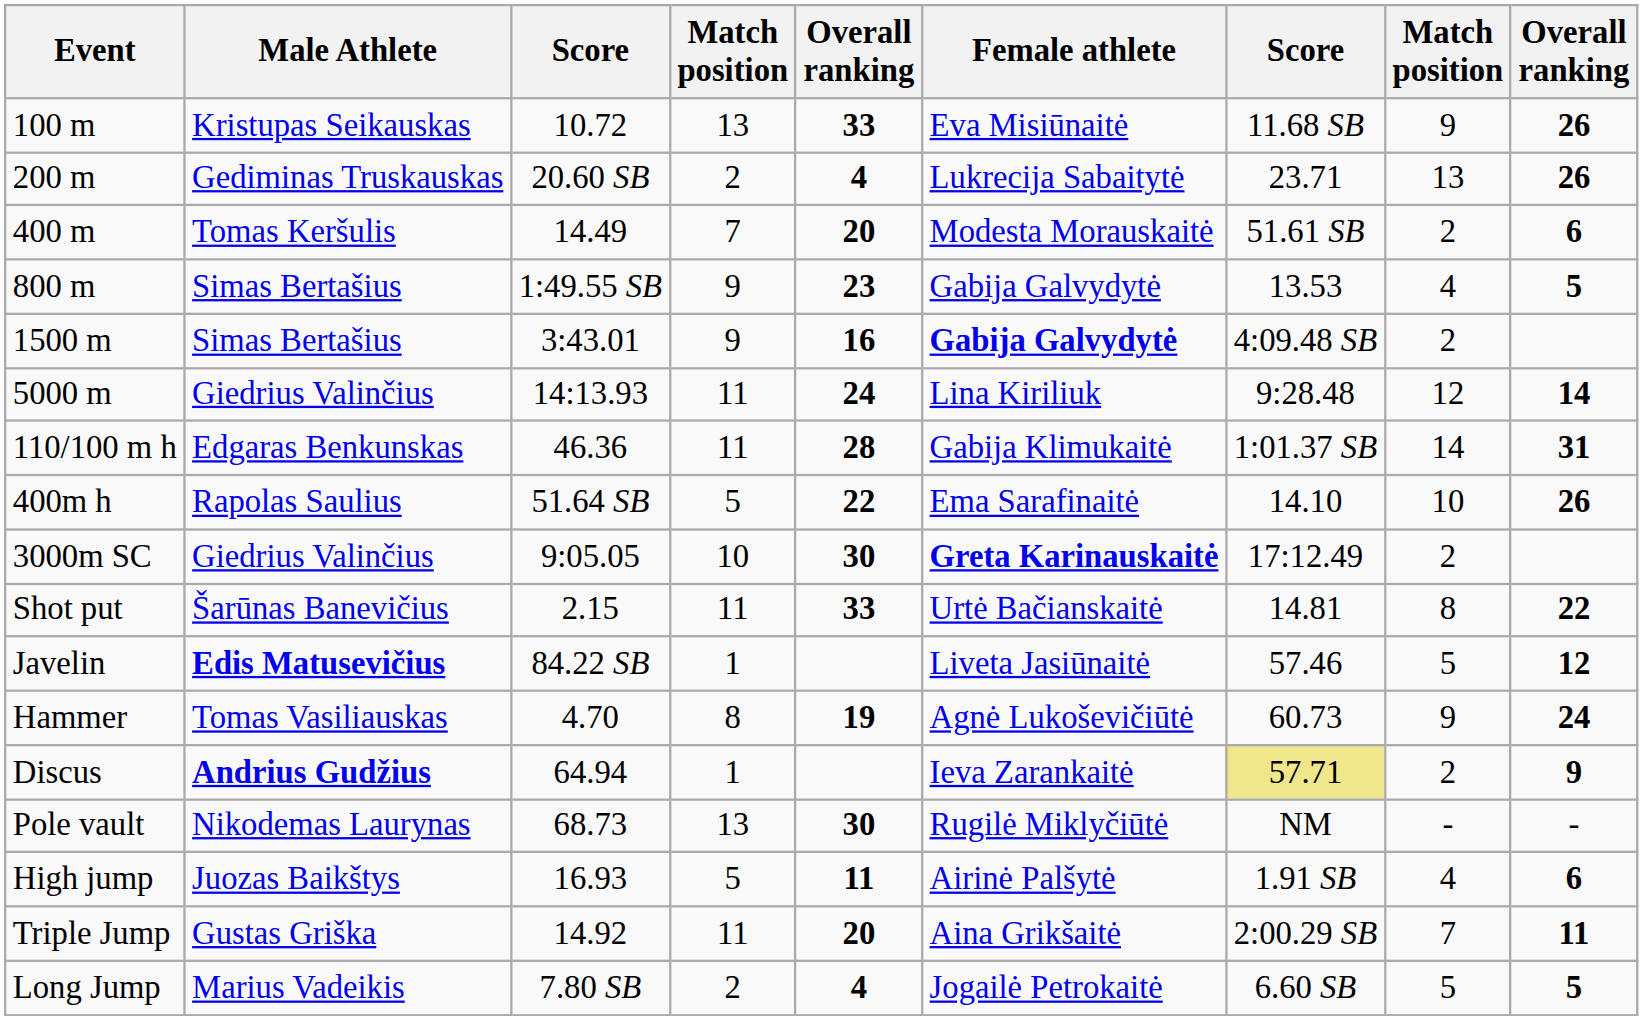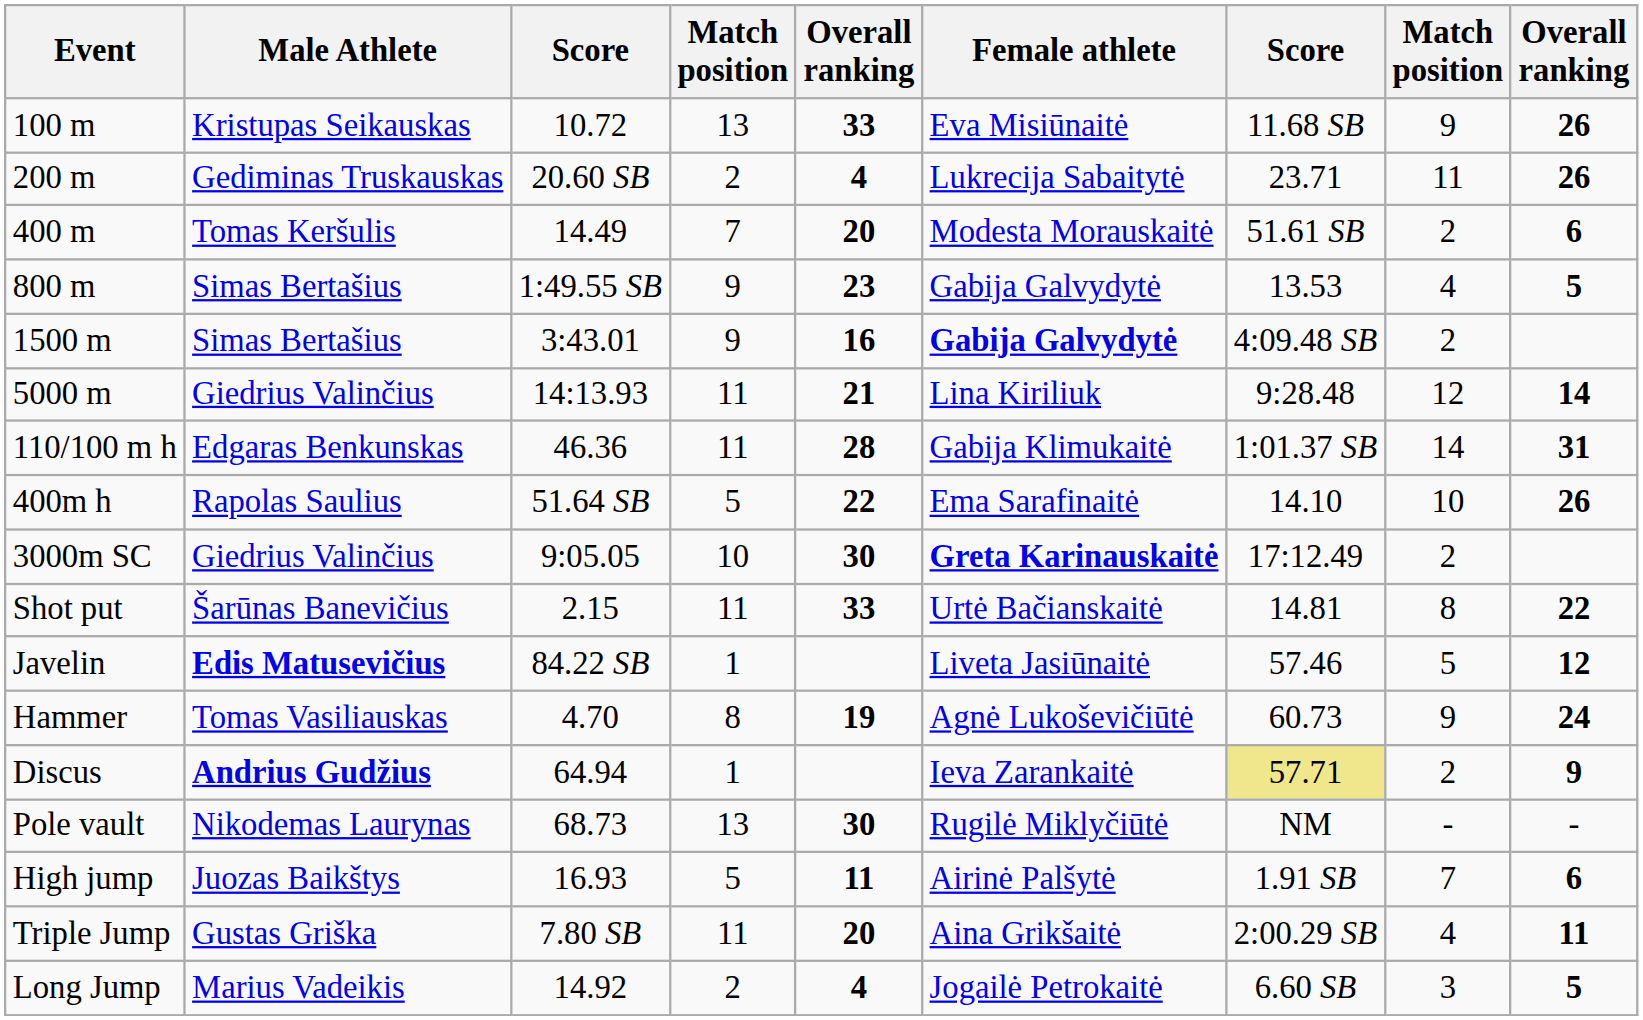 <table class="wikitable" style="text-align:left; font-size:90%">
 <tr>
 <th>Event</th>
 <th>Male Athlete</th>
 <th>Score</th>
 <th>Match<br>position</th>
 <th>Overall<br>ranking</th>
 <th>Female athlete</th>
 <th>Score</th>
 <th>Match<br>position</th>
 <th>Overall<br>ranking</th>
 </tr>
 <tr>
 <td align="left">100 m</td>
 <td><a href='#'>Kristupas Seikauskas</a></td>
 <td align="center">10.72</td>
 <td align="center">13</td>
 <td align="center"><strong>33</strong></td>
 <td><a href='#'>Eva Misiūnaitė</a></td>
 <td align="center">11.68 <em>SB</em></td>
 <td align="center">9</td>
 <td align="center"><strong>26</strong></td>
 </tr>
 <tr>
 <td>200 m</td>
 <td><a href='#'>Gediminas Truskauskas</a></td>
 <td align="center">20.60 <em>SB</em></td>
 <td align="center">2</td>
 <td align="center"><strong>4</strong></td>
 <td><a href='#'>Lukrecija Sabaitytė</a></td>
 <td align="center">23.71</td>
-<td align="center">13</td>
+<td align="center">11</td>
 <td align="center"><strong>26</strong></td>
 </tr>
 <tr>
 <td>400 m</td>
 <td><a href='#'>Tomas Keršulis</a></td>
 <td align="center">14.49</td>
 <td align="center">7</td>
 <td align="center"><strong>20</strong></td>
 <td><a href='#'>Modesta Morauskaitė</a></td>
 <td align="center">51.61 <em>SB</em></td>
 <td align="center">2</td>
 <td align="center"><strong>6</strong></td>
 </tr>
 <tr>
 <td>800 m</td>
 <td><a href='#'>Simas Bertašius</a></td>
 <td align="center">1:49.55 <em>SB</em></td>
 <td align="center">9</td>
 <td align="center"><strong>23</strong></td>
 <td><a href='#'>Gabija Galvydytė</a></td>
 <td align="center">13.53</td>
 <td align="center">4</td>
 <td align="center"><strong>5</strong></td>
 </tr>
 <tr>
 <td>1500 m</td>
 <td><a href='#'>Simas Bertašius</a></td>
 <td align="center">3:43.01</td>
 <td align="center">9</td>
 <td align="center"><strong>16</strong></td>
 <td><strong><a href='#'>Gabija Galvydytė</a></strong></td>
 <td align="center">4:09.48 <em>SB</em></td>
 <td align="center">2</td>
 <td align="center"></td>
 </tr>
 <tr>
 <td>5000 m</td>
 <td><a href='#'>Giedrius Valinčius</a></td>
 <td align="center">14:13.93</td>
 <td align="center">11</td>
-<td align="center"><strong>24</strong></td>
+<td align="center"><strong>21</strong></td>
 <td><a href='#'>Lina Kiriliuk</a></td>
 <td align="center">9:28.48</td>
 <td align="center">12</td>
 <td align="center"><strong>14</strong></td>
 </tr>
 <tr>
 <td>110/100 m h</td>
 <td><a href='#'>Edgaras Benkunskas</a></td>
 <td align="center">46.36</td>
 <td align="center">11</td>
 <td align="center"><strong>28</strong></td>
 <td><a href='#'>Gabija Klimukaitė</a></td>
 <td align="center">1:01.37 <em>SB</em></td>
 <td align="center">14</td>
 <td align="center"><strong>31</strong></td>
 </tr>
 <tr>
 <td>400m h</td>
 <td><a href='#'>Rapolas Saulius</a></td>
 <td align="center">51.64 <em>SB</em></td>
 <td align="center">5</td>
 <td align="center"><strong>22</strong></td>
 <td><a href='#'>Ema Sarafinaitė</a></td>
 <td align="center">14.10</td>
 <td align="center">10</td>
 <td align="center"><strong>26</strong></td>
 </tr>
 <tr>
 <td>3000m SC</td>
 <td><a href='#'>Giedrius Valinčius</a></td>
 <td align="center">9:05.05</td>
 <td align="center">10</td>
 <td align="center"><strong>30</strong></td>
 <td><strong><a href='#'>Greta Karinauskaitė</a></strong></td>
 <td align="center">17:12.49</td>
 <td align="center">2</td>
 <td align="center"></td>
 </tr>
 <tr>
 <td>Shot put</td>
 <td><a href='#'>Šarūnas Banevičius</a></td>
 <td align="center">2.15</td>
 <td align="center">11</td>
 <td align="center"><strong>33</strong></td>
 <td><a href='#'>Urtė Bačianskaitė</a></td>
 <td align="center">14.81</td>
 <td align="center">8</td>
 <td align="center"><strong>22</strong></td>
 </tr>
 <tr>
 <td>Javelin</td>
 <td><strong><a href='#'>Edis Matusevičius</a></strong></td>
 <td align="center">84.22 <em>SB</em></td>
 <td align="center">1</td>
 <td align="center"></td>
 <td><a href='#'>Liveta Jasiūnaitė</a></td>
 <td align="center">57.46</td>
 <td align="center">5</td>
 <td align="center"><strong>12</strong></td>
 </tr>
 <tr>
 <td>Hammer</td>
 <td><a href='#'>Tomas Vasiliauskas</a></td>
 <td align="center">4.70</td>
 <td align="center">8</td>
 <td align="center"><strong>19</strong></td>
 <td><a href='#'>Agnė Lukoševičiūtė</a></td>
 <td align="center">60.73</td>
 <td align="center">9</td>
 <td align="center"><strong>24</strong></td>
 </tr>
 <tr>
 <td>Discus</td>
 <td><strong><a href='#'>Andrius Gudžius</a></strong></td>
 <td align="center">64.94</td>
 <td align="center">1</td>
 <td align="center"></td>
 <td><a href='#'>Ieva Zarankaitė</a></td>
 <td align="center" style="background: khaki;">57.71</td>
 <td align="center">2</td>
 <td align="center"><strong>9</strong></td>
 </tr>
 <tr>
 <td>Pole vault</td>
 <td><a href='#'>Nikodemas Laurynas</a></td>
 <td align="center">68.73</td>
 <td align="center">13</td>
 <td align="center"><strong>30</strong></td>
 <td><a href='#'>Rugilė Miklyčiūtė</a></td>
 <td align="center">NM</td>
 <td align="center">-</td>
 <td align="center">-</td>
 </tr>
 <tr>
 <td>High jump</td>
 <td><a href='#'>Juozas Baikštys</a></td>
 <td align="center">16.93</td>
 <td align="center">5</td>
 <td align="center"><strong>11</strong></td>
 <td><a href='#'>Airinė Palšytė</a></td>
 <td align="center">1.91 <em>SB</em></td>
-<td align="center">4</td>
+<td align="center">7</td>
 <td align="center"><strong>6</strong></td>
 </tr>
 <tr>
 <td>Triple Jump</td>
 <td><a href='#'>Gustas Griška</a></td>
-<td align="center">14.92</td>
+<td align="center">7.80 <em>SB</em></td>
 <td align="center">11</td>
 <td align="center"><strong>20</strong></td>
 <td><a href='#'>Aina Grikšaitė</a></td>
 <td align="center">2:00.29 <em>SB</em></td>
-<td align="center">7</td>
+<td align="center">4</td>
 <td align="center"><strong>11</strong></td>
 </tr>
 <tr>
 <td>Long Jump</td>
 <td><a href='#'>Marius Vadeikis</a></td>
-<td align="center">7.80 <em>SB</em></td>
+<td align="center">14.92</td>
 <td align="center">2</td>
 <td align="center"><strong>4</strong></td>
 <td><a href='#'>Jogailė Petrokaitė</a></td>
 <td align="center">6.60 <em>SB</em></td>
-<td align="center">5</td>
+<td align="center">3</td>
 <td align="center"><strong>5</strong></td>
 </tr>
 </table>
